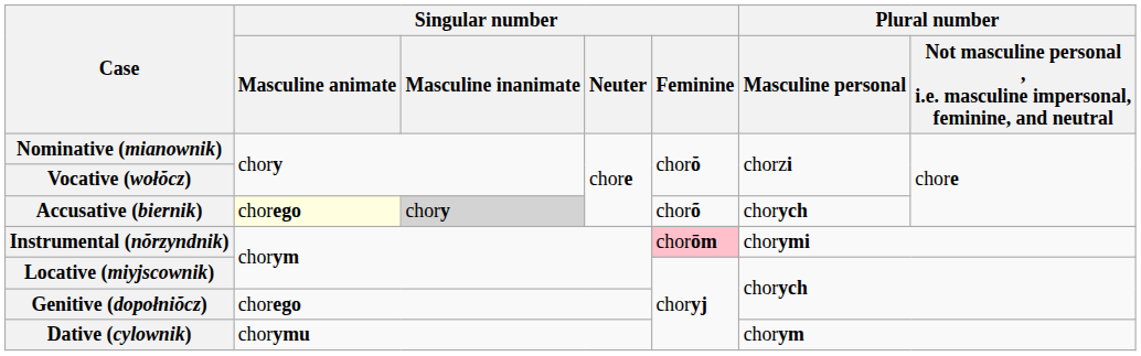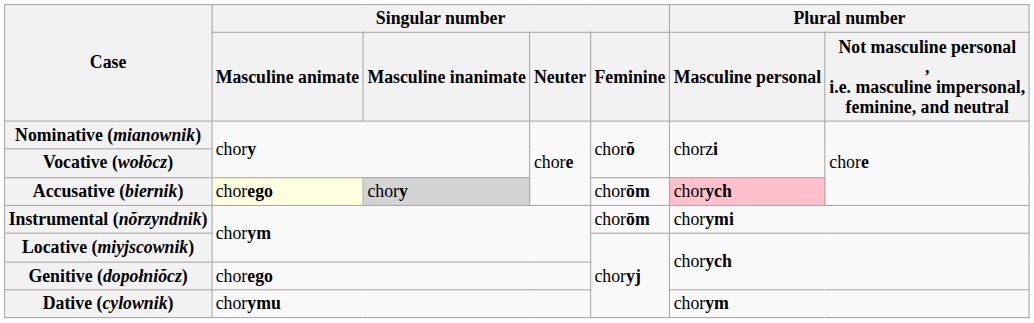 <table class="wikitable">
 <tr>
 <th rowspan="2">Case</th>
 <th colspan="4">Singular number</th>
 <th colspan="2">Plural number</th>
 </tr>
 <tr>
 <th>Masculine animate<br> </th>
 <th>Masculine inanimate<br> </th>
 <th>Neuter<br> </th>
 <th>Feminine<br> </th>
 <th>Masculine personal<br> </th>
 <th>Not masculine personal <br> ,<br> i.e. masculine impersonal, <br> feminine, and neutral</th>
 </tr>
 <tr>
 <th>Nominative (<em>mianownik</em>)</th>
 <td colspan="2" rowspan="2">chor<strong>y</strong></td>
 <td rowspan="3">chor<strong>e</strong></td>
 <td rowspan="2">chor<strong>ŏ</strong></td>
 <td rowspan="2">chorz<strong>i</strong></td>
 <td rowspan="3">chor<strong>e</strong></td>
 </tr>
 <tr>
 <th>Vocative (<em>wołŏcz</em>)</th>
 </tr>
 <tr>
 <th>Accusative (<em>biernik</em>)</th>
 <td style="background: lightyellow;">chor<strong>ego</strong></td>
 <td style="background: lightgrey;">chor<strong>y</strong></td>
-<td>chor<strong>õ</strong></td>
-<td>chor<strong>ych</strong></td>
+<td>chor<strong>ōm</strong></td>
+<td style="background: pink;">chor<strong>ych</strong></td>
 </tr>
 <tr>
 <th>Instrumental (<em>nŏrzyndnik</em>)</th>
 <td colspan="3" rowspan="2">chor<strong>ym</strong></td>
-<td style="background: pink;">chor<strong>ōm</strong></td>
+<td>chor<strong>ōm</strong></td>
 <td colspan="2">chor<strong>ymi</strong></td>
 </tr>
 <tr>
 <th>Locative (<em>miyjscownik</em>)</th>
 <td rowspan="3">chor<strong>yj</strong></td>
 <td colspan="2" rowspan="2">chor<strong>ych</strong></td>
 </tr>
 <tr>
 <th>Genitive (<em>dopołniŏcz</em>)</th>
 <td colspan="3">chor<strong>ego</strong></td>
 </tr>
 <tr>
 <th>Dative (<em>cylownik</em>)</th>
 <td colspan="3">chor<strong>ymu</strong></td>
 <td colspan="2">chor<strong>ym</strong></td>
 </tr>
 </table>
